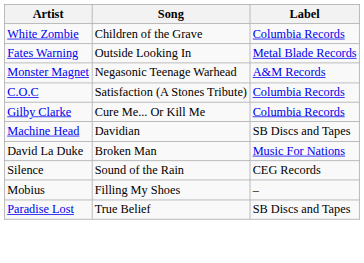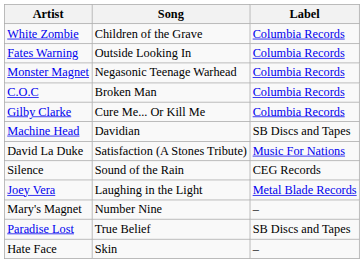 <table class="wikitable">
 <tr>
 <th>Artist</th>
 <th>Song</th>
 <th>Label</th>
 </tr>
 <tr>
 <td><a href='#'>White Zombie</a></td>
 <td>Children of the Grave</td>
 <td><a href='#'>Columbia Records</a></td>
 </tr>
 <tr>
 <td><a href='#'>Fates Warning</a></td>
 <td>Outside Looking In</td>
-<td><a href='#'>Metal Blade Records</a></td>
+<td><a href='#'>Columbia Records</a></td>
 </tr>
 <tr>
 <td><a href='#'>Monster Magnet</a></td>
 <td>Negasonic Teenage Warhead</td>
-<td><a href='#'>A&M Records</a></td>
+<td><a href='#'>Columbia Records</a></td>
 </tr>
 <tr>
 <td><a href='#'>C.O.C</a></td>
-<td>Satisfaction (A Stones Tribute)</td>
+<td>Broken Man</td>
 <td><a href='#'>Columbia Records</a></td>
 </tr>
 <tr>
 <td><a href='#'>Gilby Clarke</a></td>
 <td>Cure Me... Or Kill Me</td>
 <td><a href='#'>Columbia Records</a></td>
 </tr>
 <tr>
 <td><a href='#'>Machine Head</a></td>
 <td>Davidian</td>
 <td>SB Discs and Tapes</td>
 </tr>
 <tr>
 <td>David La Duke</td>
-<td>Broken Man</td>
+<td>Satisfaction (A Stones Tribute)</td>
 <td><a href='#'>Music For Nations</a></td>
 </tr>
 <tr>
 <td>Silence</td>
 <td>Sound of the Rain</td>
 <td>CEG Records</td>
 </tr>
 <tr>
-<td>Mobius</td>
-<td>Filling My Shoes</td>
+<td><a href='#'>Joey Vera</a></td>
+<td>Laughing in the Light</td>
+<td><a href='#'>Metal Blade Records</a></td>
+</tr>
+<tr>
+<td>Mary's Magnet</td>
+<td>Number Nine</td>
 <td>–</td>
 </tr>
 <tr>
 <td><a href='#'>Paradise Lost</a></td>
 <td>True Belief</td>
 <td>SB Discs and Tapes</td>
 </tr>
+<tr>
+<td>Hate Face</td>
+<td>Skin</td>
+<td>–</td>
+</tr>
 </table>
